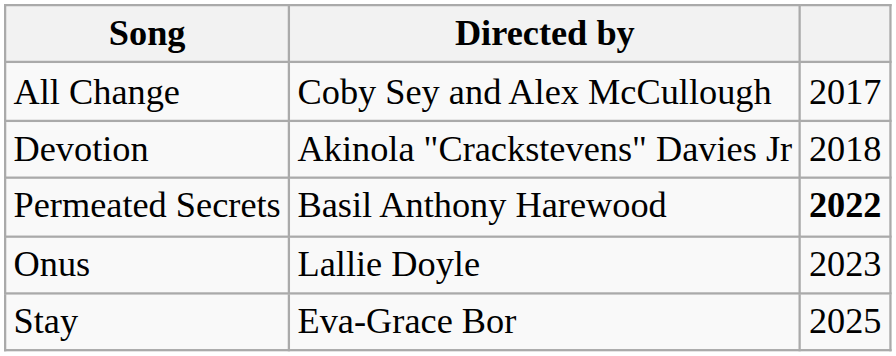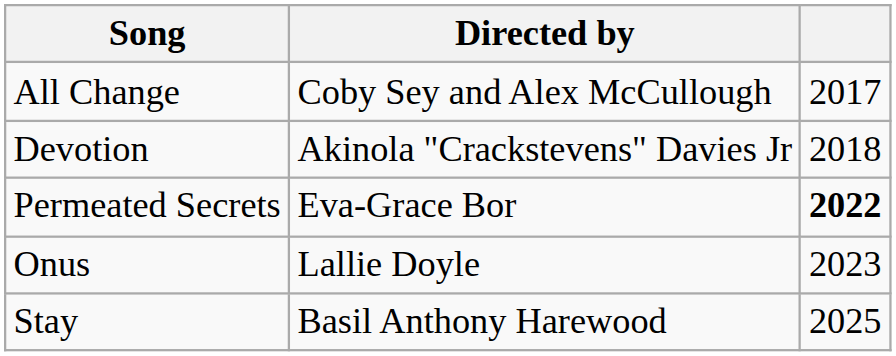 <table class="wikitable">
 <tr>
 <th>Song</th>
 <th>Directed by</th>
 <th></th>
 </tr>
 <tr>
 <td>All Change</td>
 <td>Coby Sey and Alex McCullough</td>
 <td>2017</td>
 </tr>
 <tr>
 <td>Devotion</td>
 <td>Akinola "Crackstevens" Davies Jr</td>
 <td>2018</td>
 </tr>
 <tr>
 <td>Permeated Secrets</td>
-<td>Basil Anthony Harewood</td>
+<td>Eva-Grace Bor</td>
 <td><strong>2022</strong></td>
 </tr>
 <tr>
 <td>Onus</td>
 <td>Lallie Doyle</td>
 <td>2023</td>
 </tr>
 <tr>
 <td>Stay</td>
-<td>Eva-Grace Bor</td>
+<td>Basil Anthony Harewood</td>
 <td>2025</td>
 </tr>
 </table>
